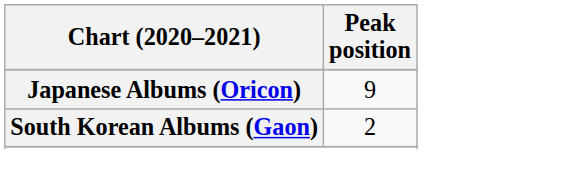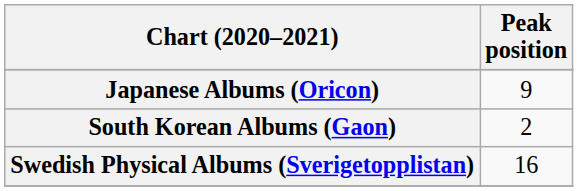 <table class="wikitable sortable plainrowheaders" style="text-align:center">
 <tr>
 <th scope="col">Chart (2020–2021)</th>
 <th scope="col">Peak<br>position</th>
 </tr>
 <tr>
 </tr>
 <tr>
 </tr>
 <tr>
 </tr>
 <tr>
 <th scope="row">Japanese Albums (<a href='#'>Oricon</a>)</th>
 <td>9</td>
 </tr>
 <tr>
 <th scope="row">South Korean Albums (<a href='#'>Gaon</a>)</th>
 <td>2</td>
 </tr>
 <tr>
+<th scope="row">Swedish Physical Albums (<a href='#'>Sverigetopplistan</a>)</th>
+<td>16</td>
+</tr>
+<tr>
 </tr>
 <tr>
 </tr>
 <tr>
 </tr>
 <tr>
 </tr>
 </table>
